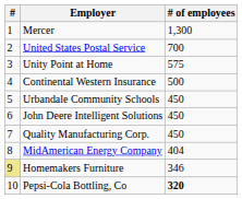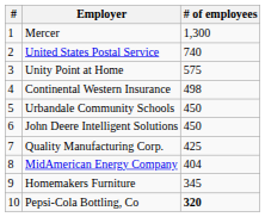 <table class="wikitable">
 <tr>
 <th>#</th>
 <th>Employer</th>
 <th># of employees</th>
 </tr>
 <tr>
 <td>1</td>
 <td>Mercer</td>
 <td>1,300</td>
 </tr>
 <tr>
 <td>2</td>
 <td><a href='#'>United States Postal Service</a></td>
-<td>700</td>
+<td>740</td>
 </tr>
 <tr>
 <td>3</td>
 <td>Unity Point at Home</td>
 <td>575</td>
 </tr>
 <tr>
 <td>4</td>
 <td>Continental Western Insurance</td>
-<td>500</td>
+<td>498</td>
 </tr>
 <tr>
 <td>5</td>
 <td>Urbandale Community Schools</td>
 <td>450</td>
 </tr>
 <tr>
 <td>6</td>
 <td>John Deere Intelligent Solutions</td>
 <td>450</td>
 </tr>
 <tr>
 <td>7</td>
 <td>Quality Manufacturing Corp.</td>
-<td>450</td>
+<td>425</td>
 </tr>
 <tr>
 <td>8</td>
 <td><a href='#'>MidAmerican Energy Company</a></td>
 <td>404</td>
 </tr>
 <tr>
-<td style="background: khaki;">9</td>
+<td>9</td>
 <td>Homemakers Furniture</td>
-<td>346</td>
+<td>345</td>
 </tr>
 <tr>
 <td>10</td>
 <td>Pepsi-Cola Bottling, Co</td>
 <td><strong>320</strong></td>
 </tr>
 </table>
